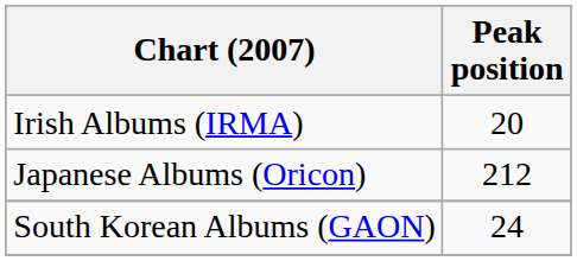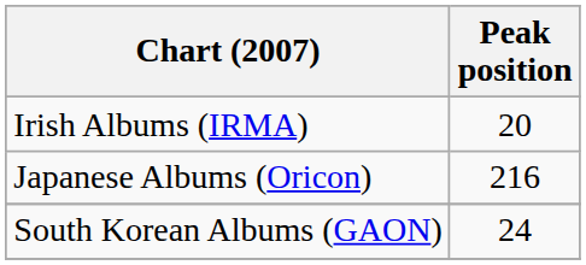 <table class="wikitable sortable">
 <tr>
 <th>Chart (2007)</th>
 <th>Peak<br>position</th>
 </tr>
 <tr>
 <td>Irish Albums (<a href='#'>IRMA</a>)</td>
 <td style="text-align:center">20</td>
 </tr>
 <tr>
 <td>Japanese Albums (<a href='#'>Oricon</a>)</td>
-<td style="text-align:center;">212</td>
+<td style="text-align:center;">216</td>
 </tr>
 <tr>
 </tr>
 <tr>
 <td>South Korean Albums (<a href='#'>GAON</a>)</td>
 <td style="text-align:center;">24</td>
 </tr>
 <tr>
 </tr>
 </table>
